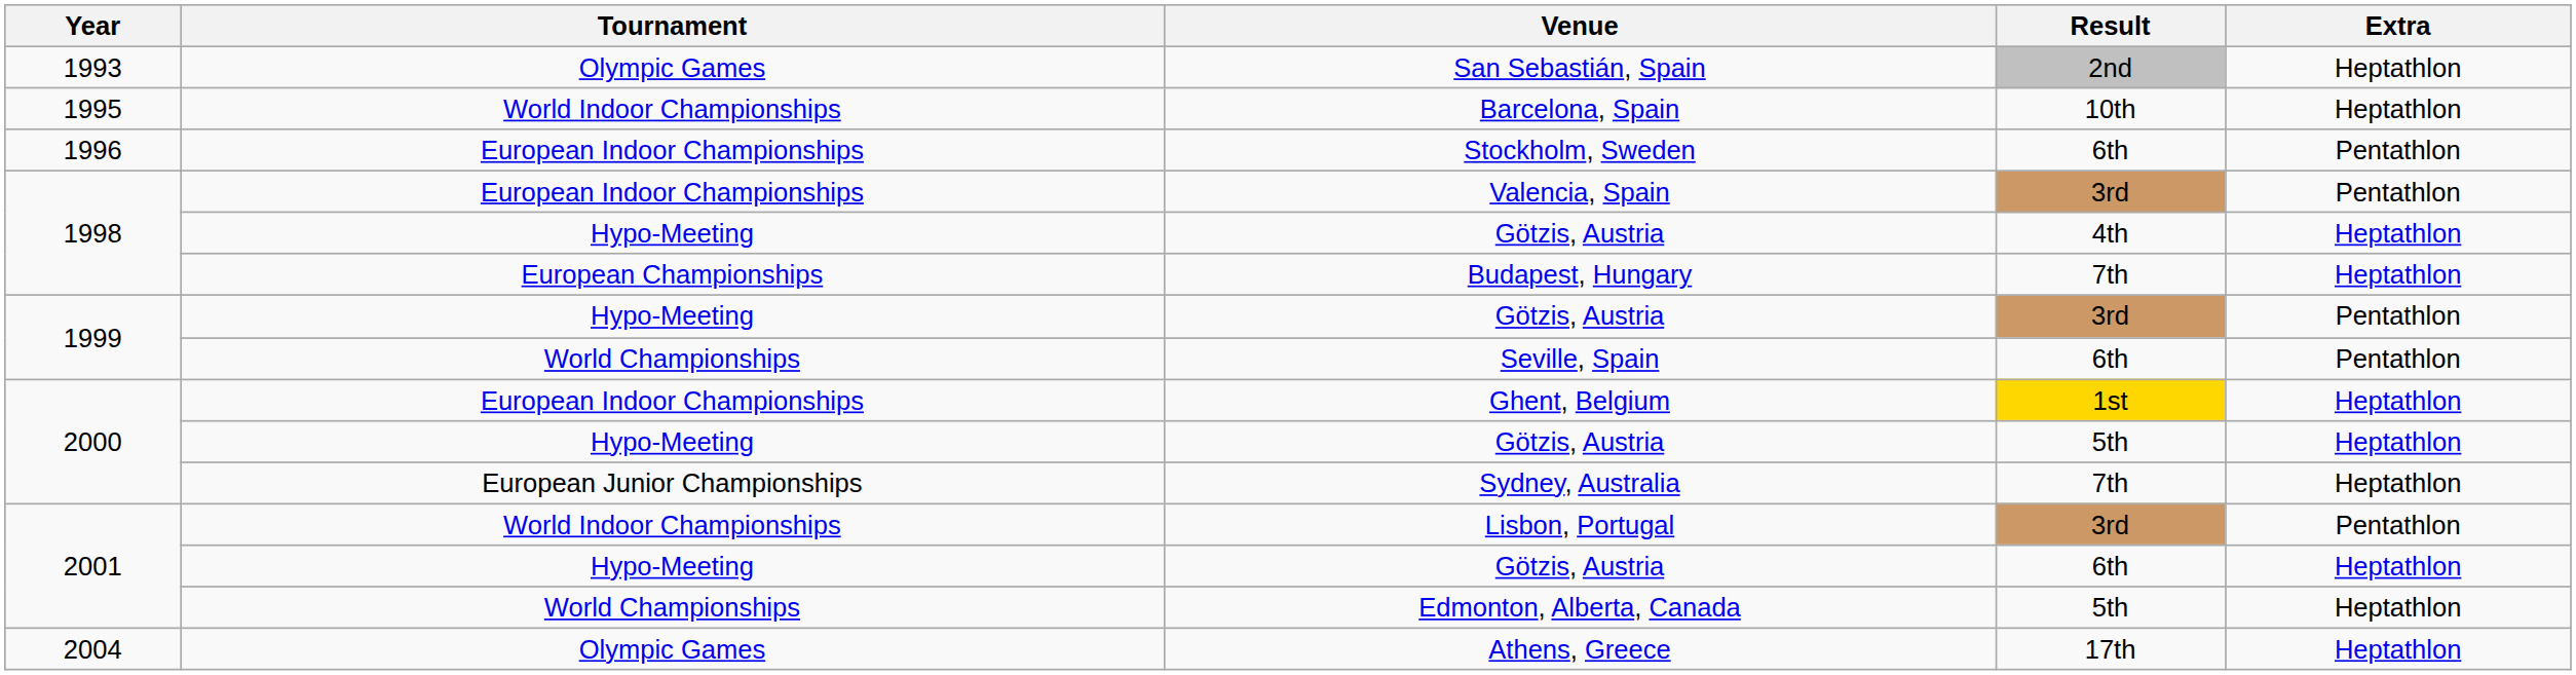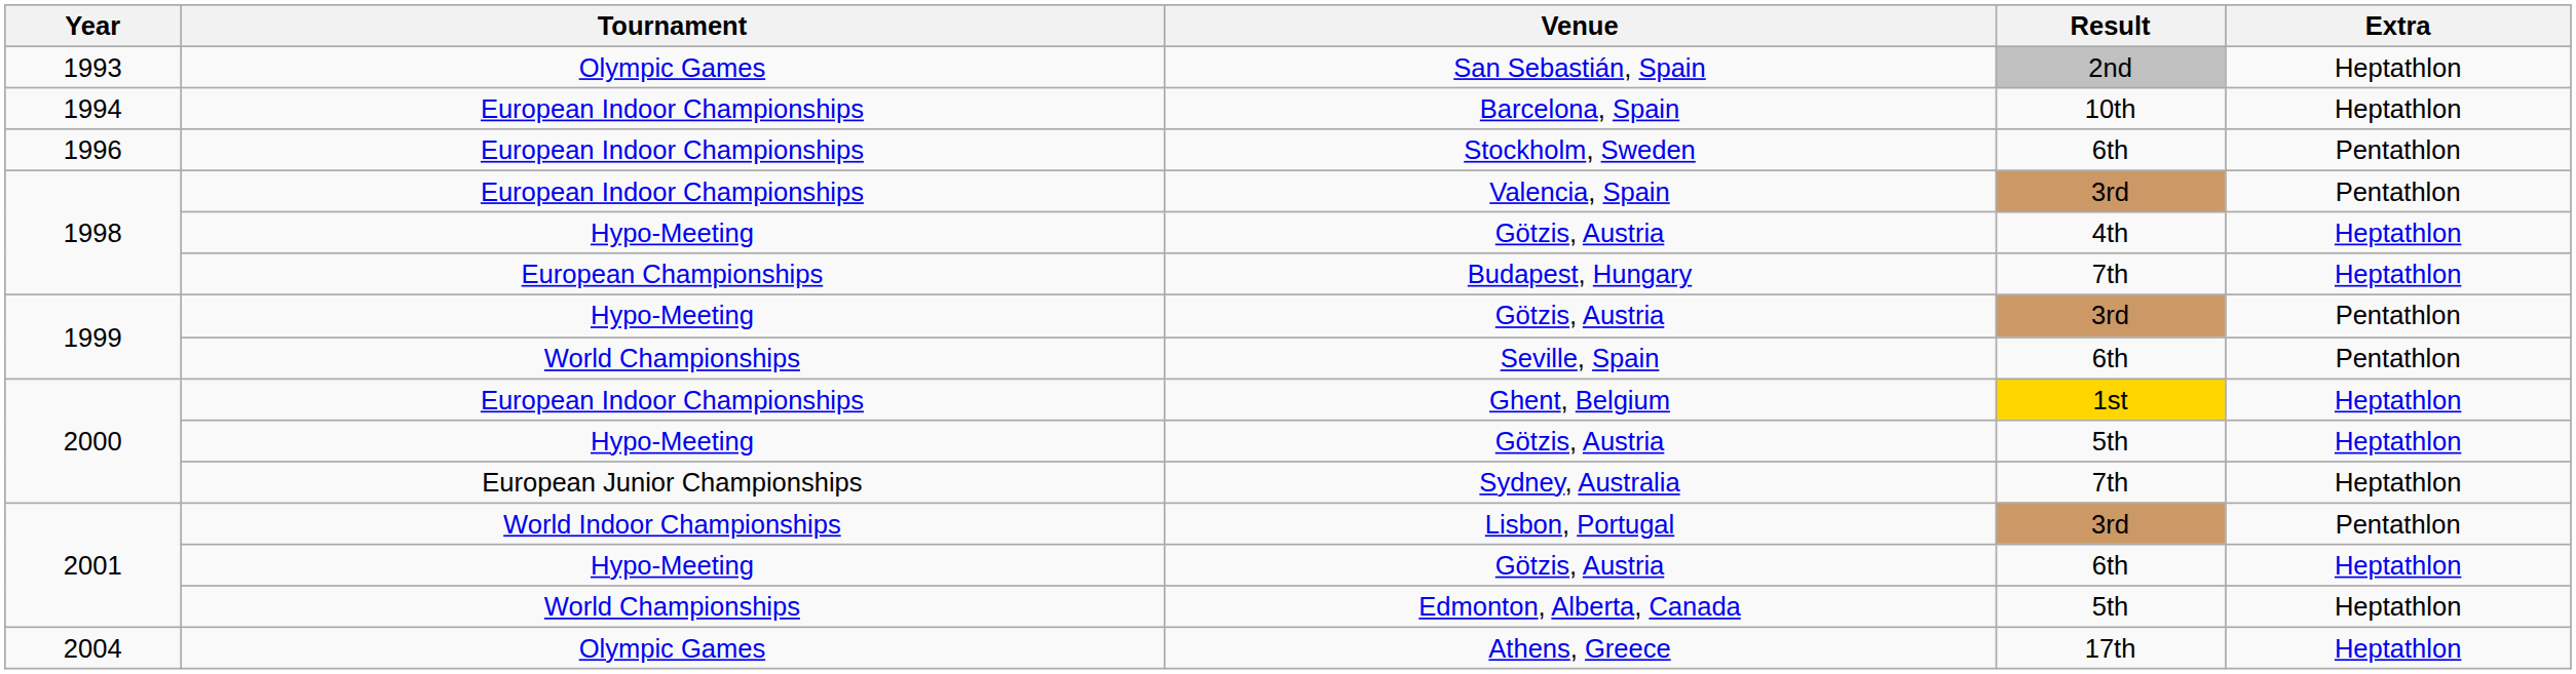 <table class="wikitable" style=" text-align:center; font-size:95%;" width="75%">
 <tr>
 <th>Year</th>
 <th>Tournament</th>
 <th>Venue</th>
 <th>Result</th>
 <th>Extra</th>
 </tr>
 <tr>
 <td>1993</td>
 <td><a href='#'>Olympic Games</a></td>
 <td><a href='#'>San Sebastián</a>, <a href='#'>Spain</a></td>
 <td bgcolor="silver" align="center">2nd</td>
 <td>Heptathlon</td>
 </tr>
 <tr>
-<td>1995</td>
-<td><a href='#'>World Indoor Championships</a></td>
+<td>1994</td>
+<td><a href='#'>European Indoor Championships</a></td>
 <td><a href='#'>Barcelona</a>, <a href='#'>Spain</a></td>
 <td align="center">10th</td>
 <td>Heptathlon</td>
 </tr>
 <tr>
 <td>1996</td>
 <td><a href='#'>European Indoor Championships</a></td>
 <td><a href='#'>Stockholm</a>, <a href='#'>Sweden</a></td>
 <td align="center">6th</td>
 <td>Pentathlon</td>
 </tr>
 <tr>
 <td rowspan=3>1998</td>
 <td><a href='#'>European Indoor Championships</a></td>
 <td><a href='#'>Valencia</a>, <a href='#'>Spain</a></td>
 <td bgcolor="cc9966" align="center">3rd</td>
 <td>Pentathlon</td>
 </tr>
 <tr>
 <td><a href='#'>Hypo-Meeting</a></td>
 <td><a href='#'>Götzis</a>, <a href='#'>Austria</a></td>
 <td>4th</td>
 <td><a href='#'>Heptathlon</a></td>
 </tr>
 <tr>
 <td><a href='#'>European Championships</a></td>
 <td><a href='#'>Budapest</a>, <a href='#'>Hungary</a></td>
 <td>7th</td>
 <td><a href='#'>Heptathlon</a></td>
 </tr>
 <tr>
 <td rowspan=2>1999</td>
 <td><a href='#'>Hypo-Meeting</a></td>
 <td><a href='#'>Götzis</a>, <a href='#'>Austria</a></td>
 <td bgcolor="cc9966">3rd</td>
 <td>Pentathlon</td>
 </tr>
 <tr>
 <td><a href='#'>World Championships</a></td>
 <td><a href='#'>Seville</a>, <a href='#'>Spain</a></td>
 <td>6th</td>
 <td>Pentathlon</td>
 </tr>
 <tr>
 <td rowspan=3>2000</td>
 <td><a href='#'>European Indoor Championships</a></td>
 <td><a href='#'>Ghent</a>, <a href='#'>Belgium</a></td>
 <td bgcolor="gold">1st</td>
 <td><a href='#'>Heptathlon</a></td>
 </tr>
 <tr>
 <td><a href='#'>Hypo-Meeting</a></td>
 <td><a href='#'>Götzis</a>, <a href='#'>Austria</a></td>
 <td>5th</td>
 <td><a href='#'>Heptathlon</a></td>
 </tr>
 <tr>
 <td>European Junior Championships</td>
 <td><a href='#'>Sydney</a>, <a href='#'>Australia</a></td>
 <td align="center">7th</td>
 <td>Heptathlon</td>
 </tr>
 <tr>
 <td rowspan=3>2001</td>
 <td><a href='#'>World Indoor Championships</a></td>
 <td><a href='#'>Lisbon</a>, <a href='#'>Portugal</a></td>
 <td bgcolor=cc9966 align="center">3rd</td>
 <td>Pentathlon</td>
 </tr>
 <tr>
 <td><a href='#'>Hypo-Meeting</a></td>
 <td><a href='#'>Götzis</a>, <a href='#'>Austria</a></td>
 <td>6th</td>
 <td><a href='#'>Heptathlon</a></td>
 </tr>
 <tr>
 <td><a href='#'>World Championships</a></td>
 <td><a href='#'>Edmonton</a>, <a href='#'>Alberta</a>, <a href='#'>Canada</a></td>
 <td align="center">5th</td>
 <td>Heptathlon</td>
 </tr>
 <tr>
 <td>2004</td>
 <td><a href='#'>Olympic Games</a></td>
 <td><a href='#'>Athens</a>, <a href='#'>Greece</a></td>
 <td align="center">17th</td>
 <td><a href='#'>Heptathlon</a></td>
 </tr>
 </table>
